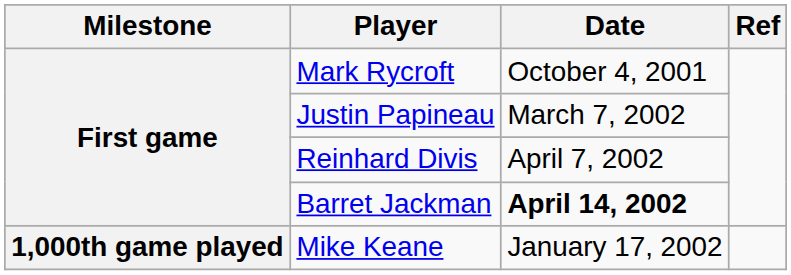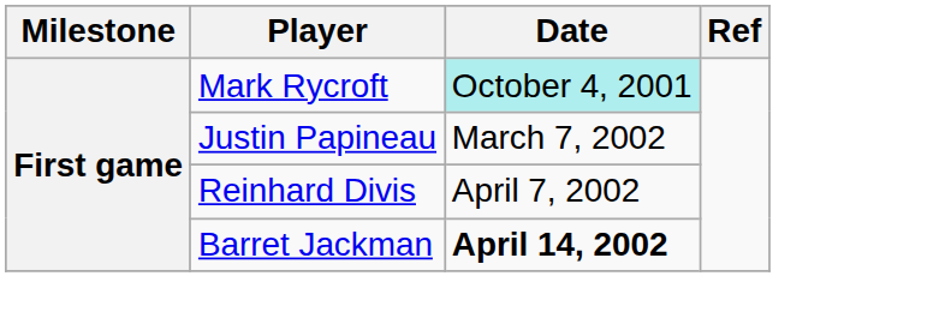 <table class="wikitable">
 <tr>
 <th scope="col">Milestone</th>
 <th scope="col">Player</th>
 <th scope="col">Date</th>
 <th scope="col">Ref</th>
 </tr>
 <tr>
 <th rowspan=4>First game</th>
 <td><a href='#'>Mark Rycroft</a></td>
-<td>October 4, 2001</td>
+<td style="background: paleturquoise;">October 4, 2001</td>
 <td rowspan=4></td>
 </tr>
 <tr>
 <td><a href='#'>Justin Papineau</a></td>
 <td>March 7, 2002</td>
 </tr>
 <tr>
 <td><a href='#'>Reinhard Divis</a></td>
 <td>April 7, 2002</td>
 </tr>
 <tr>
 <td><a href='#'>Barret Jackman</a></td>
 <td><strong>April 14, 2002</strong></td>
 </tr>
-<tr>
-<th>1,000th game played</th>
-<td><a href='#'>Mike Keane</a></td>
-<td>January 17, 2002</td>
-<td></td>
-</tr>
 </table>
